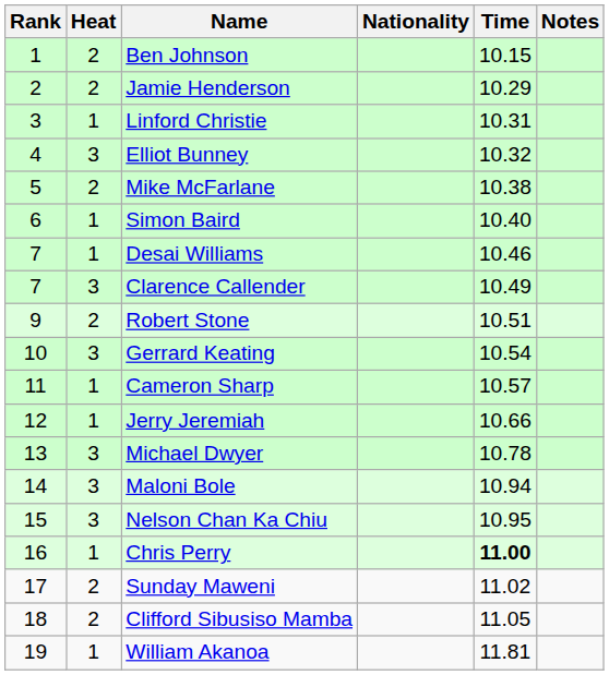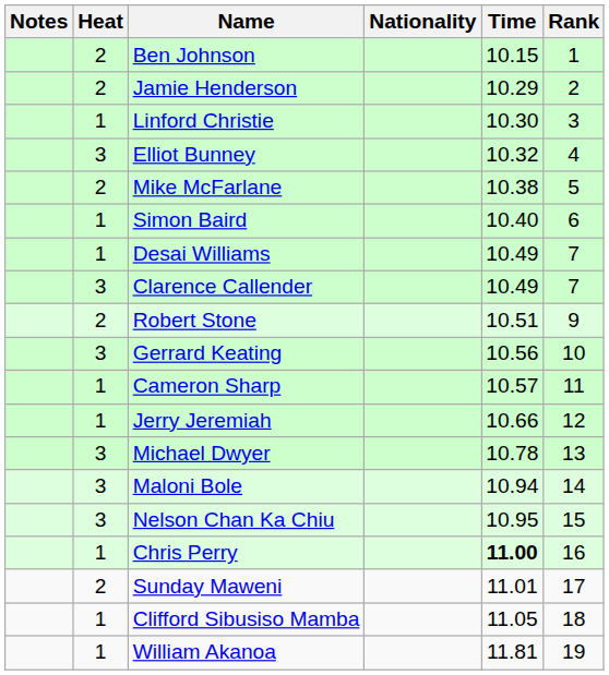 <table class="wikitable sortable" style="text-align:center">
 <tr>
-<th>Rank</th>
+<th>Notes</th>
 <th>Heat</th>
 <th>Name</th>
 <th>Nationality</th>
 <th>Time</th>
-<th>Notes</th>
+<th>Rank</th>
 </tr>
 <tr bgcolor=ccffcc>
-<td>1</td>
+<td></td>
 <td>2</td>
 <td align=left><a href='#'>Ben Johnson</a></td>
 <td align=left></td>
 <td>10.15</td>
-<td></td>
+<td>1</td>
 </tr>
 <tr bgcolor=ccffcc>
-<td>2</td>
+<td></td>
 <td>2</td>
 <td align=left><a href='#'>Jamie Henderson</a></td>
 <td align=left></td>
 <td>10.29</td>
-<td></td>
+<td>2</td>
 </tr>
 <tr bgcolor=ccffcc>
-<td>3</td>
+<td></td>
 <td>1</td>
 <td align=left><a href='#'>Linford Christie</a></td>
 <td align=left></td>
-<td>10.31</td>
-<td></td>
+<td>10.30</td>
+<td>3</td>
 </tr>
 <tr bgcolor=ccffcc>
-<td>4</td>
+<td></td>
 <td>3</td>
 <td align=left><a href='#'>Elliot Bunney</a></td>
 <td align=left></td>
 <td>10.32</td>
-<td></td>
+<td>4</td>
 </tr>
 <tr bgcolor=ccffcc>
-<td>5</td>
+<td></td>
 <td>2</td>
 <td align=left><a href='#'>Mike McFarlane</a></td>
 <td align=left></td>
 <td>10.38</td>
-<td></td>
+<td>5</td>
 </tr>
 <tr bgcolor=ccffcc>
-<td>6</td>
+<td></td>
 <td>1</td>
 <td align=left><a href='#'>Simon Baird</a></td>
 <td align=left></td>
 <td>10.40</td>
-<td></td>
+<td>6</td>
 </tr>
 <tr bgcolor=ccffcc>
-<td>7</td>
+<td></td>
 <td>1</td>
 <td align=left><a href='#'>Desai Williams</a></td>
 <td align=left></td>
-<td>10.46</td>
-<td></td>
+<td>10.49</td>
+<td>7</td>
 </tr>
 <tr bgcolor=ccffcc>
-<td>7</td>
+<td></td>
 <td>3</td>
 <td align=left><a href='#'>Clarence Callender</a></td>
 <td align=left></td>
 <td>10.49</td>
-<td></td>
+<td>7</td>
 </tr>
 <tr bgcolor=ddffdd>
-<td>9</td>
+<td></td>
 <td>2</td>
 <td align=left><a href='#'>Robert Stone</a></td>
 <td align=left></td>
 <td>10.51</td>
-<td></td>
+<td>9</td>
 </tr>
 <tr bgcolor=ccffcc>
-<td>10</td>
+<td></td>
 <td>3</td>
 <td align=left><a href='#'>Gerrard Keating</a></td>
 <td align=left></td>
-<td>10.54</td>
-<td></td>
+<td>10.56</td>
+<td>10</td>
 </tr>
 <tr bgcolor=ccffcc>
-<td>11</td>
+<td></td>
 <td>1</td>
 <td align=left><a href='#'>Cameron Sharp</a></td>
 <td align=left></td>
 <td>10.57</td>
-<td></td>
+<td>11</td>
 </tr>
 <tr bgcolor=ccffcc>
-<td>12</td>
+<td></td>
 <td>1</td>
 <td align=left><a href='#'>Jerry Jeremiah</a></td>
 <td align=left></td>
 <td>10.66</td>
-<td></td>
+<td>12</td>
 </tr>
 <tr bgcolor=ccffcc>
-<td>13</td>
+<td></td>
 <td>3</td>
 <td align=left><a href='#'>Michael Dwyer</a></td>
 <td align=left></td>
 <td>10.78</td>
-<td></td>
+<td>13</td>
 </tr>
 <tr bgcolor=ddffdd>
-<td>14</td>
+<td></td>
 <td>3</td>
 <td align=left><a href='#'>Maloni Bole</a></td>
 <td align=left></td>
 <td>10.94</td>
-<td></td>
+<td>14</td>
 </tr>
 <tr bgcolor=ddffdd>
-<td>15</td>
+<td></td>
 <td>3</td>
 <td align=left><a href='#'>Nelson Chan Ka Chiu</a></td>
 <td align=left></td>
 <td>10.95</td>
-<td></td>
+<td>15</td>
 </tr>
 <tr bgcolor=ddffdd>
-<td>16</td>
+<td></td>
 <td>1</td>
 <td align=left><a href='#'>Chris Perry</a></td>
 <td align=left></td>
 <td><strong>11.00</strong></td>
-<td></td>
+<td>16</td>
 </tr>
 <tr>
-<td>17</td>
+<td></td>
 <td>2</td>
 <td align=left><a href='#'>Sunday Maweni</a></td>
 <td align=left></td>
-<td>11.02</td>
-<td></td>
+<td>11.01</td>
+<td>17</td>
 </tr>
 <tr>
-<td>18</td>
-<td>2</td>
+<td></td>
+<td>1</td>
 <td align=left><a href='#'>Clifford Sibusiso Mamba</a></td>
 <td align=left></td>
 <td>11.05</td>
-<td></td>
+<td>18</td>
 </tr>
 <tr>
-<td>19</td>
+<td></td>
 <td>1</td>
 <td align=left><a href='#'>William Akanoa</a></td>
 <td align=left></td>
 <td>11.81</td>
-<td></td>
+<td>19</td>
 </tr>
 </table>
